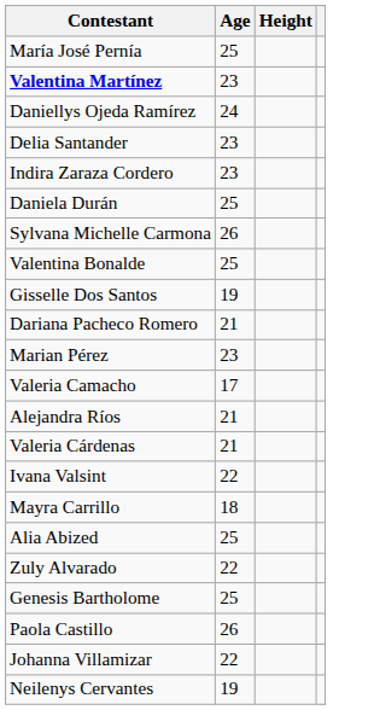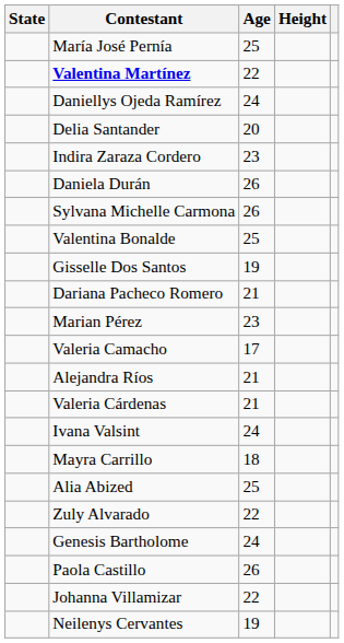 <table class="wikitable sortable" style="font-size: 90%;">
 <tr>
+<th>State</th>
 <th>Contestant</th>
 <th>Age</th>
 <th>Height</th>
 <th></th>
 </tr>
 <tr>
+<td></td>
 <td>María José Pernía</td>
 <td>25</td>
 <td></td>
 <td align=center></td>
 </tr>
 <tr>
+<td><strong></strong></td>
 <td><strong><a href='#'>Valentina Martínez</a></strong></td>
-<td>23</td>
+<td>22</td>
 <td></td>
 <td align=center></td>
 </tr>
 <tr>
+<td></td>
 <td>Daniellys Ojeda Ramírez</td>
 <td>24</td>
 <td></td>
 <td align=center></td>
 </tr>
 <tr>
+<td></td>
 <td>Delia Santander</td>
-<td>23</td>
+<td>20</td>
 <td></td>
 <td align=center></td>
 </tr>
 <tr>
+<td></td>
 <td>Indira Zaraza Cordero</td>
 <td>23</td>
 <td></td>
 <td align=center></td>
 </tr>
 <tr>
+<td></td>
 <td>Daniela Durán</td>
-<td>25</td>
+<td>26</td>
 <td></td>
 <td align=center></td>
 </tr>
 <tr>
+<td></td>
 <td>Sylvana Michelle Carmona</td>
 <td>26</td>
 <td></td>
 <td align=center></td>
 </tr>
 <tr>
+<td></td>
 <td>Valentina Bonalde</td>
 <td>25</td>
 <td></td>
 <td align=center></td>
 </tr>
 <tr>
+<td></td>
 <td>Gisselle Dos Santos</td>
 <td>19</td>
 <td></td>
 <td align=center></td>
 </tr>
 <tr>
+<td></td>
 <td>Dariana Pacheco Romero</td>
 <td>21</td>
 <td></td>
 <td align=center></td>
 </tr>
 <tr>
+<td></td>
 <td>Marian Pérez</td>
 <td>23</td>
 <td></td>
 <td align=center></td>
 </tr>
 <tr>
+<td></td>
 <td>Valeria Camacho</td>
 <td>17</td>
 <td></td>
 <td align=center></td>
 </tr>
 <tr>
+<td></td>
 <td>Alejandra Ríos</td>
 <td>21</td>
 <td></td>
 <td align=center></td>
 </tr>
 <tr>
+<td></td>
 <td>Valeria Cárdenas</td>
 <td>21</td>
 <td></td>
 <td align=center></td>
 </tr>
 <tr>
+<td></td>
 <td>Ivana Valsint</td>
-<td>22</td>
+<td>24</td>
 <td></td>
 <td align=center></td>
 </tr>
 <tr>
+<td></td>
 <td>Mayra Carrillo</td>
 <td>18</td>
 <td></td>
 <td align=center></td>
 </tr>
 <tr>
+<td></td>
 <td>Alia Abized</td>
 <td>25</td>
 <td></td>
 <td align=center></td>
 </tr>
 <tr>
+<td></td>
 <td>Zuly Alvarado</td>
 <td>22</td>
 <td></td>
 <td align=center></td>
 </tr>
 <tr>
+<td></td>
 <td>Genesis Bartholome</td>
-<td>25</td>
+<td>24</td>
 <td></td>
 <td align=center></td>
 </tr>
 <tr>
+<td></td>
 <td>Paola Castillo</td>
 <td>26</td>
 <td></td>
 <td align=center></td>
 </tr>
 <tr>
+<td></td>
 <td>Johanna Villamizar</td>
 <td>22</td>
 <td></td>
 <td align=center></td>
 </tr>
 <tr>
+<td></td>
 <td>Neilenys Cervantes</td>
 <td>19</td>
 <td></td>
 <td align=center></td>
 </tr>
 </table>
